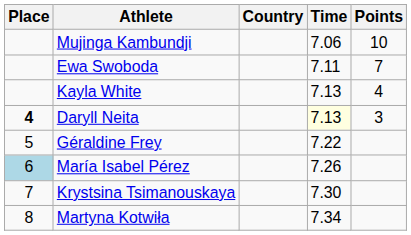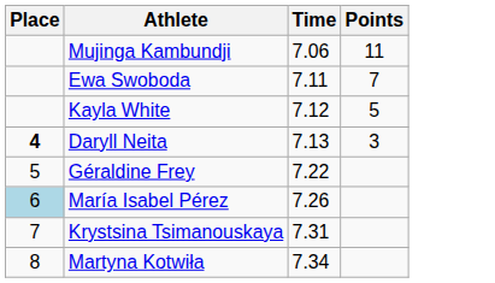 <table class="wikitable">
 <tr>
 <th>Place</th>
 <th>Athlete</th>
-<th>Country</th>
 <th>Time</th>
 <th>Points</th>
 </tr>
 <tr>
 <td align=center></td>
 <td><a href='#'>Mujinga Kambundji</a></td>
-<td></td>
 <td>7.06</td>
-<td align=center>10</td>
+<td align=center>11</td>
 </tr>
 <tr>
 <td align=center></td>
 <td><a href='#'>Ewa Swoboda</a></td>
-<td></td>
 <td>7.11</td>
 <td align=center>7</td>
 </tr>
 <tr>
 <td align=center></td>
 <td><a href='#'>Kayla White</a></td>
-<td></td>
-<td>7.13</td>
-<td align=center>4</td>
+<td>7.12</td>
+<td align=center>5</td>
 </tr>
 <tr>
 <td align=center><strong>4</strong></td>
 <td><a href='#'>Daryll Neita</a></td>
-<td></td>
-<td style="background: lightyellow;">7.13</td>
+<td>7.13</td>
 <td align=center>3</td>
 </tr>
 <tr>
 <td align=center>5</td>
 <td><a href='#'>Géraldine Frey</a></td>
-<td></td>
 <td>7.22</td>
 <td align=center></td>
 </tr>
 <tr>
 <td align=center style="background: lightblue;">6</td>
 <td><a href='#'>María Isabel Pérez</a></td>
-<td></td>
 <td>7.26</td>
 <td align=center></td>
 </tr>
 <tr>
 <td align=center>7</td>
 <td><a href='#'>Krystsina Tsimanouskaya</a></td>
-<td></td>
-<td>7.30</td>
+<td>7.31</td>
 <td align=center></td>
 </tr>
 <tr>
 <td align=center>8</td>
 <td><a href='#'>Martyna Kotwiła</a></td>
-<td></td>
 <td>7.34</td>
 <td align=center></td>
 </tr>
 </table>
